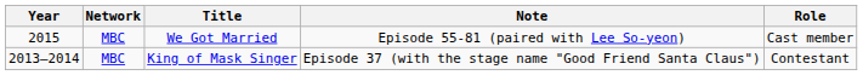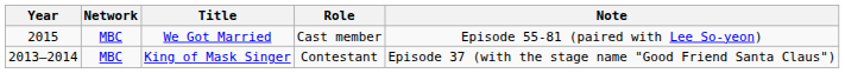 <table class="wikitable" align="center">
 <tr>
 <th>Year</th>
 <th>Network</th>
 <th>Title</th>
+<th>Role</th>
 <th>Note</th>
-<th>Role</th>
 </tr>
 <tr align="center">
 <td>2015</td>
 <td><a href='#'>MBC</a></td>
 <td><a href='#'>We Got Married</a></td>
+<td>Cast member</td>
 <td>Episode 55-81 (paired with <a href='#'>Lee So-yeon</a>)</td>
-<td>Cast member</td>
 </tr>
 <tr align="center">
 <td>2013–2014</td>
 <td><a href='#'>MBC</a></td>
 <td><a href='#'>King of Mask Singer</a></td>
+<td>Contestant</td>
 <td>Episode 37 (with the stage name "Good Friend Santa Claus")</td>
-<td>Contestant</td>
 </tr>
 </table>
